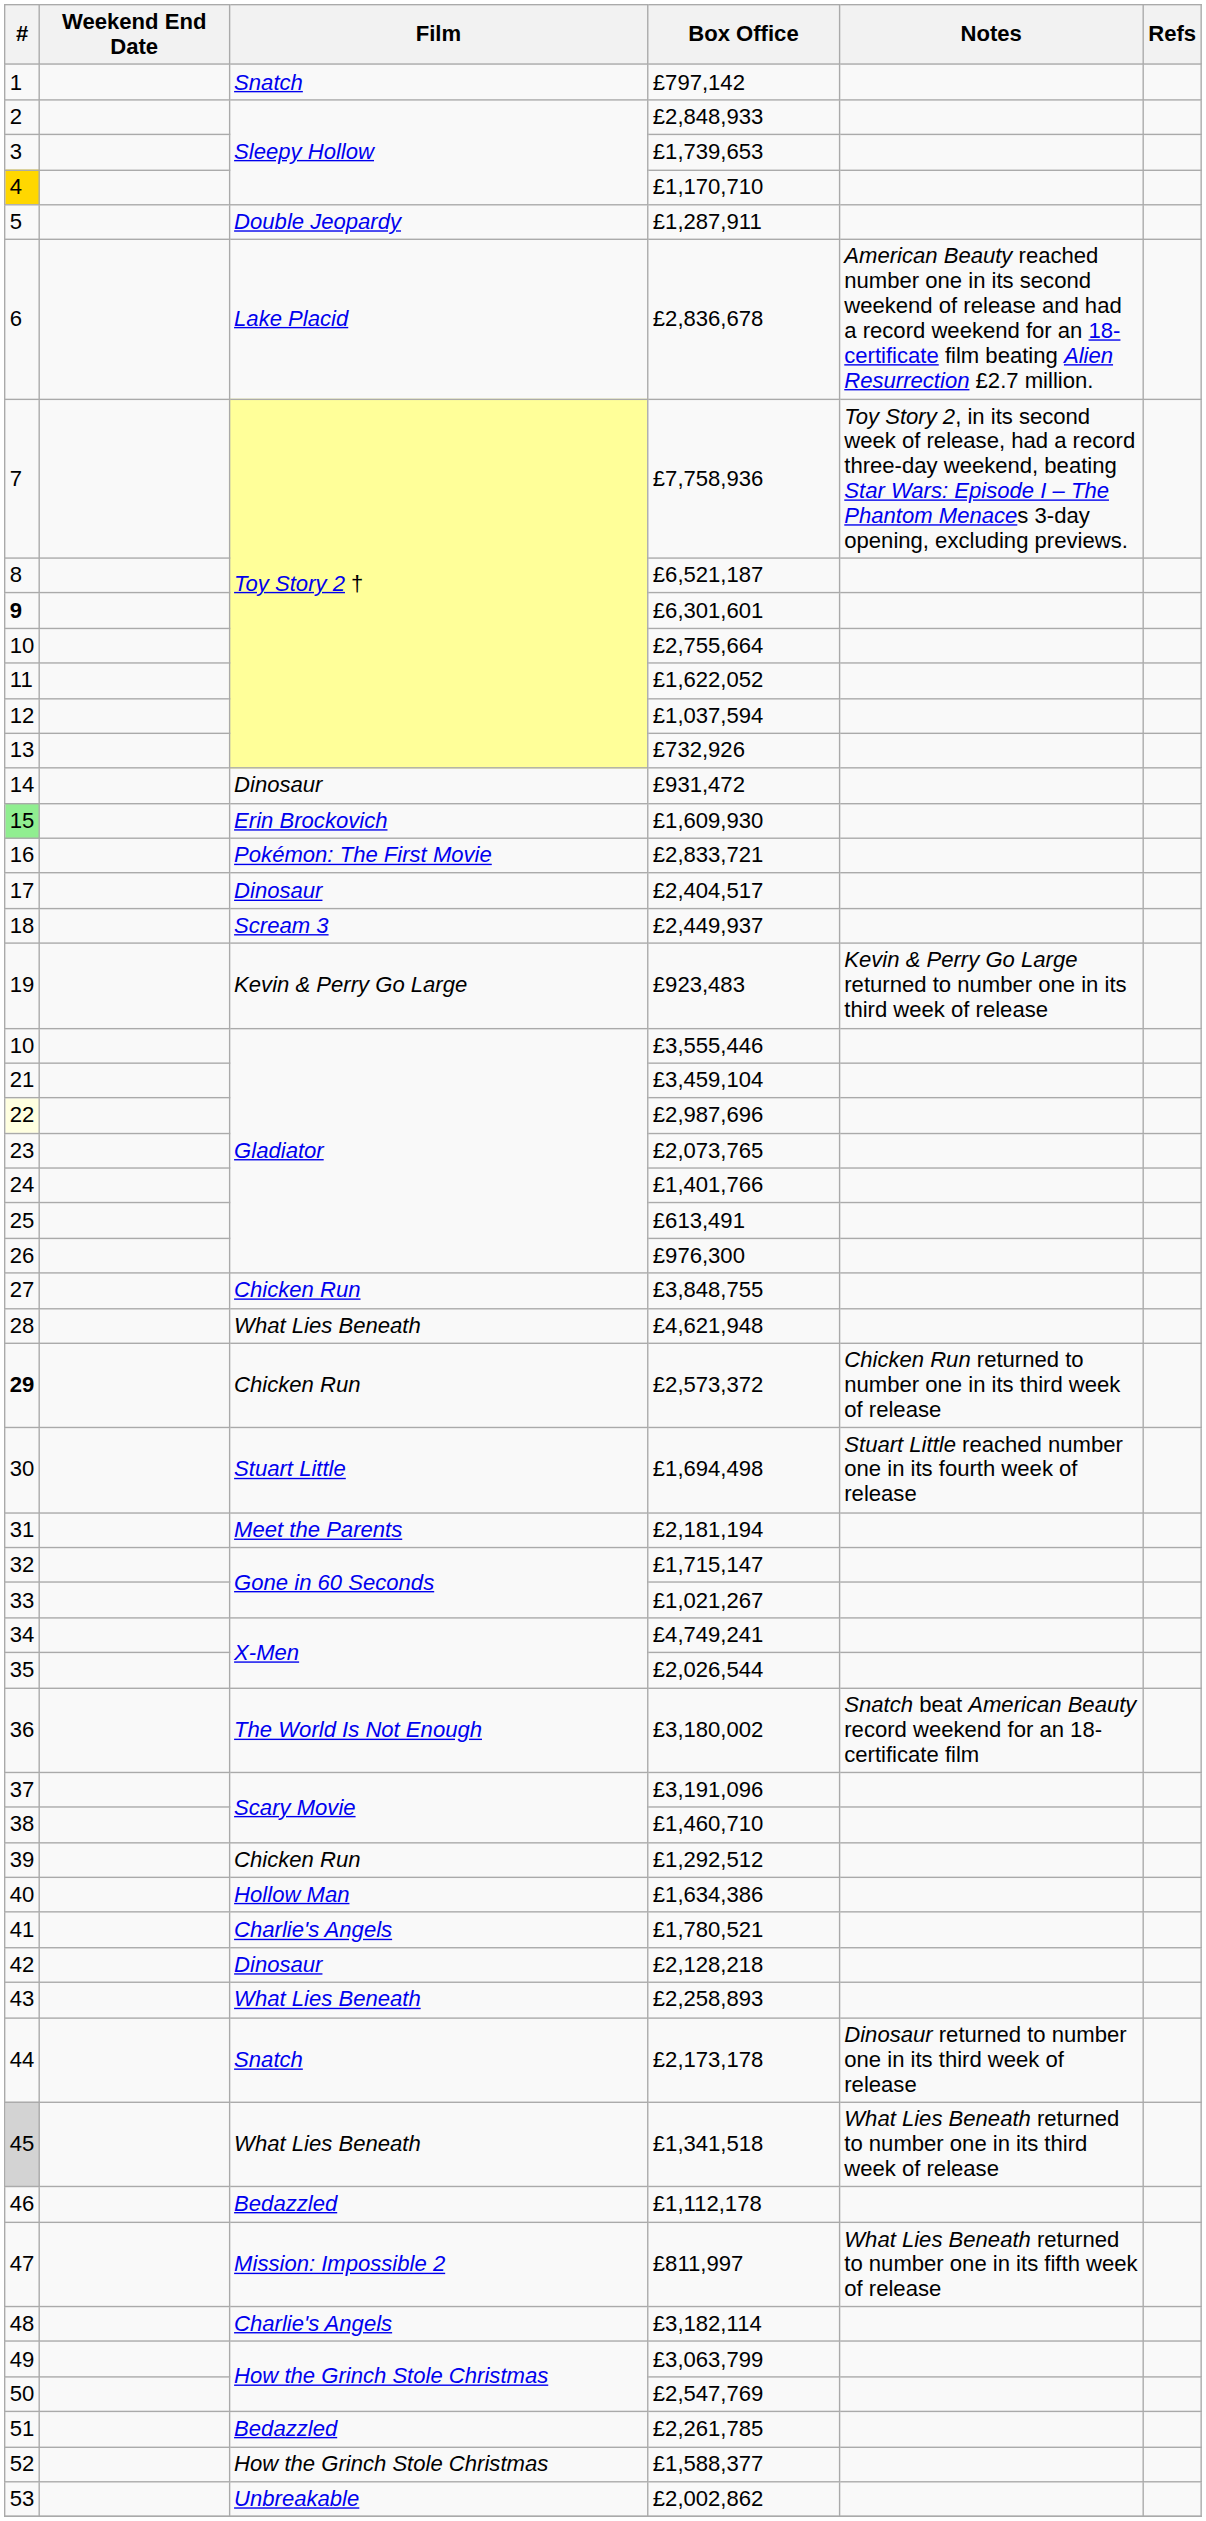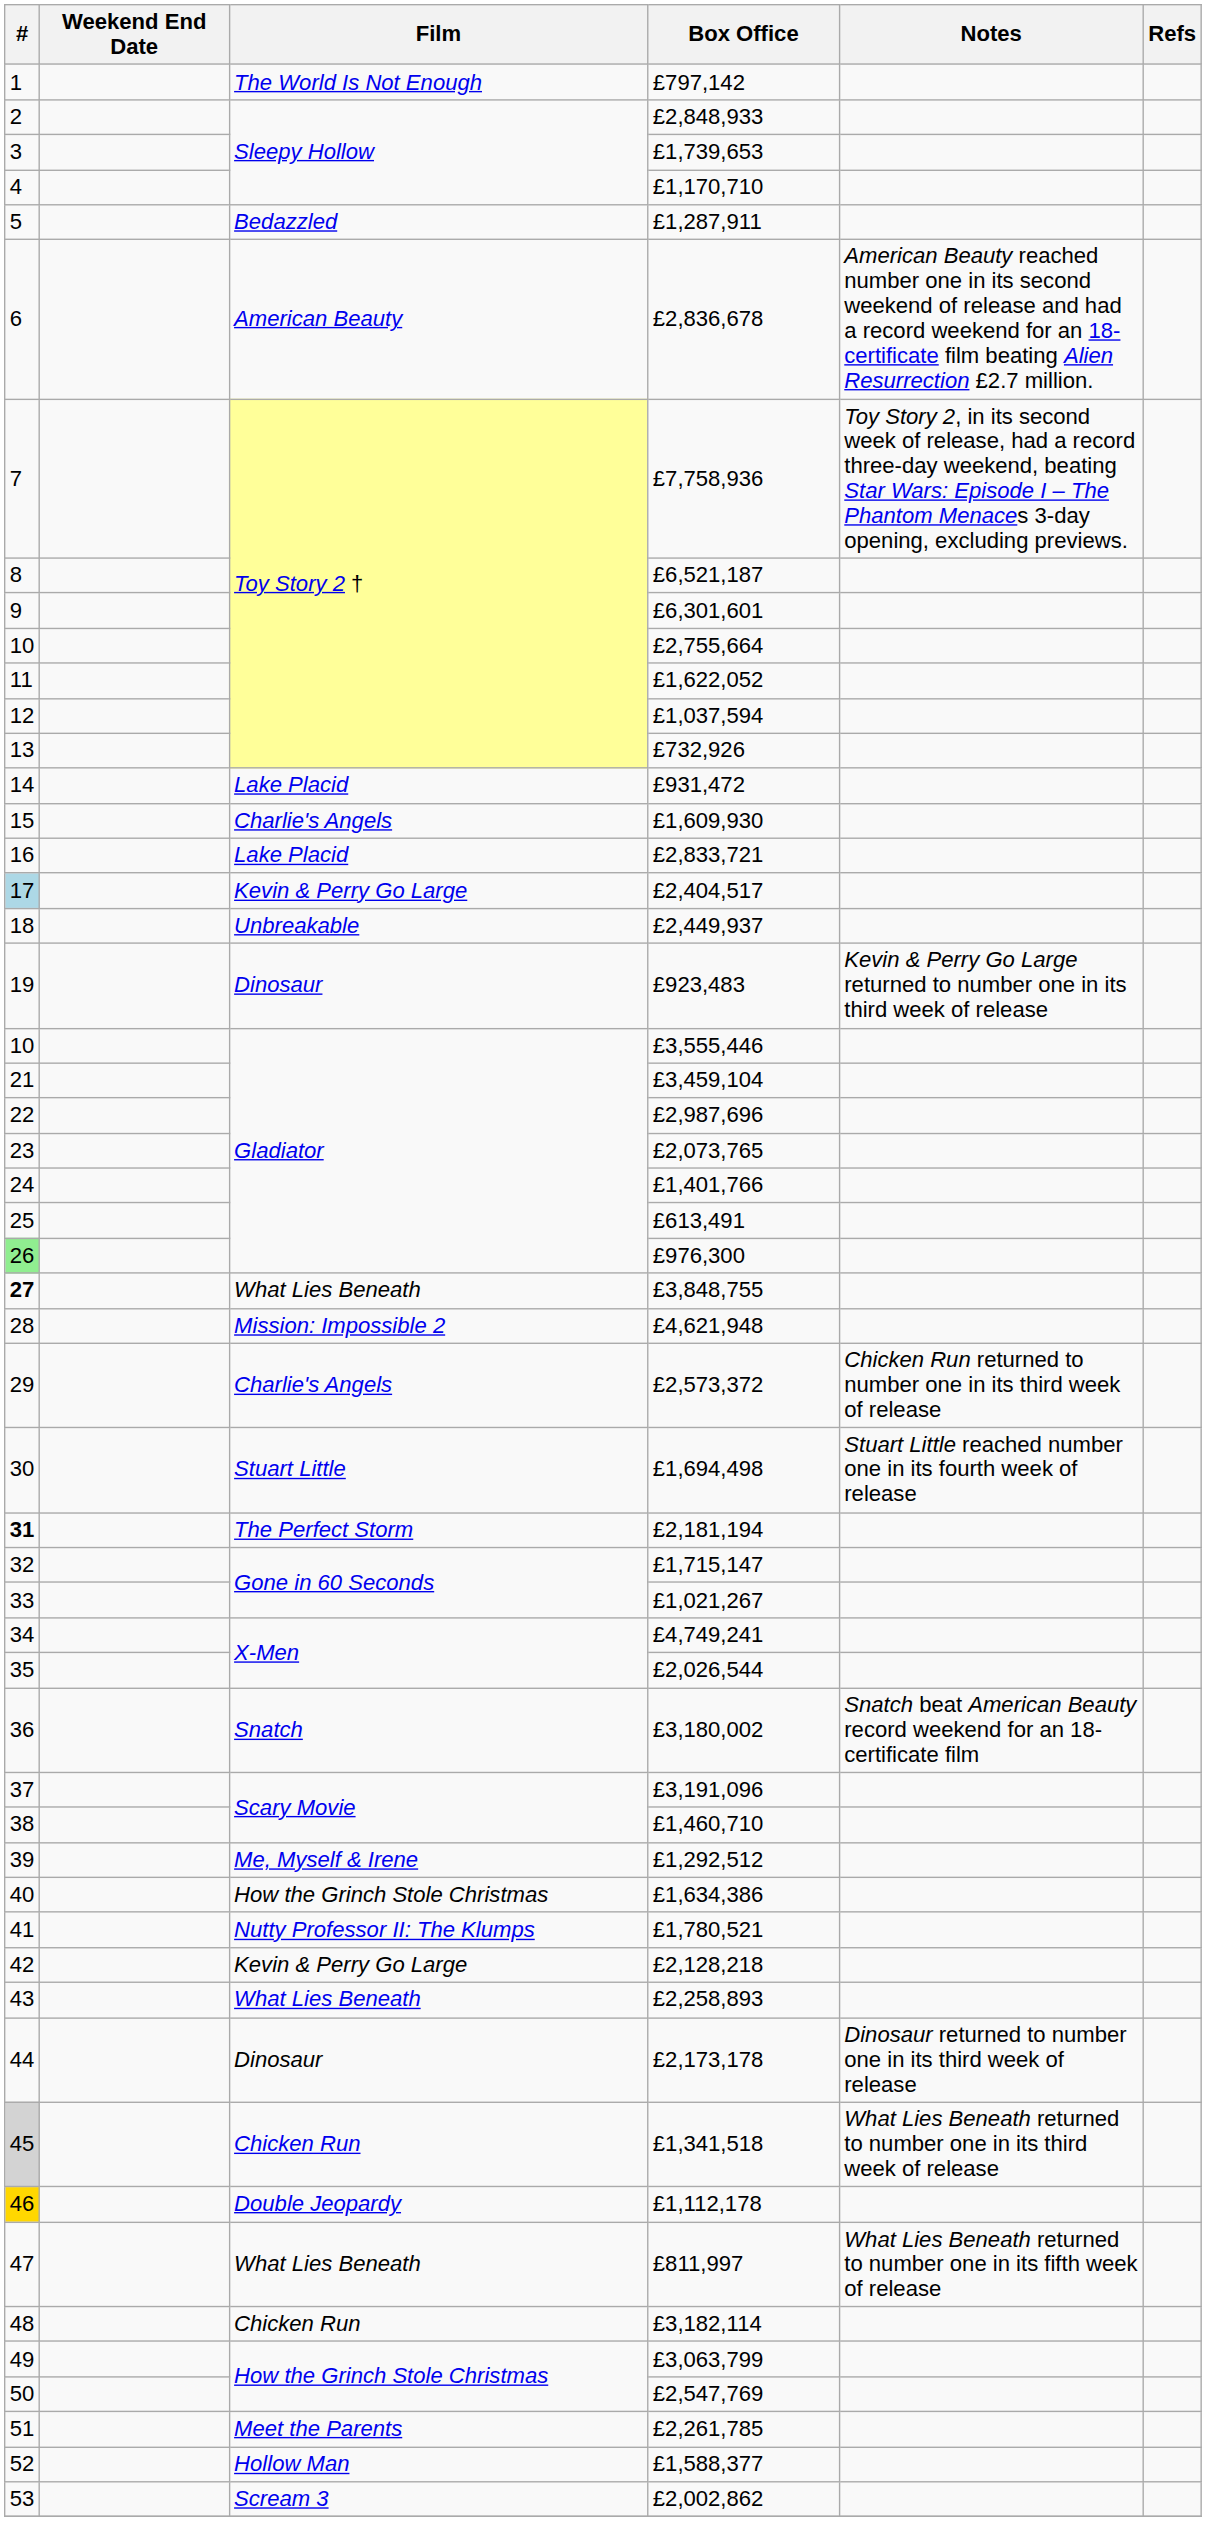 <table class="wikitable sortable">
 <tr>
 <th abbr="Week">#</th>
 <th abbr="Date" style="width:130px">Weekend End Date</th>
 <th width="35%">Film</th>
 <th width="16%">Box Office</th>
 <th>Notes</th>
 <th>Refs</th>
 </tr>
 <tr>
 <td>1</td>
 <td></td>
-<td><em><a href='#'>Snatch</a></em></td>
+<td><em><a href='#'>The World Is Not Enough</a></em></td>
 <td>£797,142</td>
 <td></td>
 <td></td>
 </tr>
 <tr>
 <td>2</td>
 <td></td>
 <td rowspan="3"><em><a href='#'>Sleepy Hollow</a></em></td>
 <td>£2,848,933</td>
 <td></td>
 <td></td>
 </tr>
 <tr>
 <td>3</td>
 <td></td>
 <td>£1,739,653</td>
 <td></td>
 <td></td>
 </tr>
 <tr>
-<td style="background: gold;">4</td>
+<td>4</td>
 <td></td>
 <td>£1,170,710</td>
 <td></td>
 <td></td>
 </tr>
 <tr>
 <td>5</td>
 <td></td>
-<td><em><a href='#'>Double Jeopardy</a></em></td>
+<td><em><a href='#'>Bedazzled</a></em></td>
 <td>£1,287,911</td>
 <td></td>
 <td></td>
 </tr>
 <tr>
 <td>6</td>
 <td></td>
-<td><em><a href='#'>Lake Placid</a></em></td>
+<td><em><a href='#'>American Beauty</a></em></td>
 <td>£2,836,678</td>
 <td><em>American Beauty</em> reached number one in its second weekend of release and had a record weekend for an <a href='#'>18-certificate</a> film beating <em><a href='#'>Alien Resurrection</a></em> £2.7 million.</td>
 <td></td>
 </tr>
 <tr>
 <td>7</td>
 <td></td>
 <td rowspan="7" style="background-color:#FFFF99"><em><a href='#'>Toy Story 2</a></em> †</td>
 <td>£7,758,936</td>
 <td><em>Toy Story 2</em>, in its second week of release, had a record three-day weekend, beating <em><a href='#'>Star Wars: Episode I – The Phantom Menace</a></em>s 3-day opening, excluding previews.</td>
 <td></td>
 </tr>
 <tr>
 <td>8</td>
 <td></td>
 <td>£6,521,187</td>
 <td></td>
 <td></td>
 </tr>
 <tr>
-<td><strong>9</strong></td>
+<td>9</td>
 <td></td>
 <td>£6,301,601</td>
 <td></td>
 <td></td>
 </tr>
 <tr>
 <td>10</td>
 <td></td>
 <td>£2,755,664</td>
 <td></td>
 <td></td>
 </tr>
 <tr>
 <td>11</td>
 <td></td>
 <td>£1,622,052</td>
 <td></td>
 <td></td>
 </tr>
 <tr>
 <td>12</td>
 <td></td>
 <td>£1,037,594</td>
 <td></td>
 <td></td>
 </tr>
 <tr>
 <td>13</td>
 <td></td>
 <td>£732,926</td>
 <td></td>
 <td></td>
 </tr>
 <tr>
 <td>14</td>
 <td></td>
-<td><em>Dinosaur</em></td>
+<td><em><a href='#'>Lake Placid</a></em></td>
 <td>£931,472</td>
 <td></td>
 <td></td>
 </tr>
 <tr>
-<td style="background: lightgreen;">15</td>
+<td>15</td>
 <td></td>
-<td><em><a href='#'>Erin Brockovich</a></em></td>
+<td><em><a href='#'>Charlie's Angels</a></em></td>
 <td>£1,609,930</td>
 <td></td>
 <td></td>
 </tr>
 <tr>
 <td>16</td>
 <td></td>
-<td><em><a href='#'>Pokémon: The First Movie</a></em></td>
+<td><em><a href='#'>Lake Placid</a></em></td>
 <td>£2,833,721</td>
 <td></td>
 <td></td>
 </tr>
 <tr>
-<td>17</td>
+<td style="background: lightblue;">17</td>
 <td></td>
-<td><em><a href='#'>Dinosaur</a></em></td>
+<td><em><a href='#'>Kevin & Perry Go Large</a></em></td>
 <td>£2,404,517</td>
 <td></td>
 <td></td>
 </tr>
 <tr>
 <td>18</td>
 <td></td>
-<td><em><a href='#'>Scream 3</a></em></td>
+<td><em><a href='#'>Unbreakable</a></em></td>
 <td>£2,449,937</td>
 <td></td>
 <td></td>
 </tr>
 <tr>
 <td>19</td>
 <td></td>
-<td><em>Kevin & Perry Go Large</em></td>
+<td><em><a href='#'>Dinosaur</a></em></td>
 <td>£923,483</td>
 <td><em>Kevin & Perry Go Large</em> returned to number one in its third week of release</td>
 <td></td>
 </tr>
 <tr>
 <td>10</td>
 <td></td>
 <td rowspan="7"><em><a href='#'>Gladiator</a></em></td>
 <td>£3,555,446</td>
 <td></td>
 <td></td>
 </tr>
 <tr>
 <td>21</td>
 <td></td>
 <td>£3,459,104</td>
 <td></td>
 <td></td>
 </tr>
 <tr>
-<td style="background: lightyellow;">22</td>
+<td>22</td>
 <td></td>
 <td>£2,987,696</td>
 <td></td>
 <td></td>
 </tr>
 <tr>
 <td>23</td>
 <td></td>
 <td>£2,073,765</td>
 <td></td>
 <td></td>
 </tr>
 <tr>
 <td>24</td>
 <td></td>
 <td>£1,401,766</td>
 <td></td>
 <td></td>
 </tr>
 <tr>
 <td>25</td>
 <td></td>
 <td>£613,491</td>
 <td></td>
 <td></td>
 </tr>
 <tr>
-<td>26</td>
+<td style="background: lightgreen;">26</td>
 <td></td>
 <td>£976,300</td>
 <td></td>
 <td></td>
 </tr>
 <tr>
-<td>27</td>
+<td><strong>27</strong></td>
 <td></td>
-<td><em><a href='#'>Chicken Run</a></em></td>
+<td><em>What Lies Beneath</em></td>
 <td>£3,848,755</td>
 <td></td>
 <td></td>
 </tr>
 <tr>
 <td>28</td>
 <td></td>
-<td><em>What Lies Beneath</em></td>
+<td><em><a href='#'>Mission: Impossible 2</a></em></td>
 <td>£4,621,948</td>
 <td></td>
 <td></td>
 </tr>
 <tr>
-<td><strong>29</strong></td>
+<td>29</td>
 <td></td>
-<td><em>Chicken Run</em></td>
+<td><em><a href='#'>Charlie's Angels</a></em></td>
 <td>£2,573,372</td>
 <td><em>Chicken Run</em> returned to number one in its third week of release</td>
 <td></td>
 </tr>
 <tr>
 <td>30</td>
 <td></td>
 <td><em><a href='#'>Stuart Little</a></em></td>
 <td>£1,694,498</td>
 <td><em>Stuart Little</em> reached number one in its fourth week of release</td>
 <td></td>
 </tr>
 <tr>
-<td>31</td>
+<td><strong>31</strong></td>
 <td></td>
-<td><em><a href='#'>Meet the Parents</a></em></td>
+<td><em><a href='#'>The Perfect Storm</a></em></td>
 <td>£2,181,194</td>
 <td></td>
 <td></td>
 </tr>
 <tr>
 <td>32</td>
 <td></td>
 <td rowspan="2"><em><a href='#'>Gone in 60 Seconds</a></em></td>
 <td>£1,715,147</td>
 <td></td>
 <td></td>
 </tr>
 <tr>
 <td>33</td>
 <td></td>
 <td>£1,021,267</td>
 <td></td>
 <td></td>
 </tr>
 <tr>
 <td>34</td>
 <td></td>
 <td rowspan="2"><em><a href='#'>X-Men</a></em></td>
 <td>£4,749,241</td>
 <td></td>
 <td></td>
 </tr>
 <tr>
 <td>35</td>
 <td></td>
 <td>£2,026,544</td>
 <td></td>
 <td></td>
 </tr>
 <tr>
 <td>36</td>
 <td></td>
-<td><em><a href='#'>The World Is Not Enough</a></em></td>
+<td><em><a href='#'>Snatch</a></em></td>
 <td>£3,180,002</td>
 <td><em>Snatch</em> beat <em>American Beauty</em> record weekend for an 18-certificate film</td>
 <td></td>
 </tr>
 <tr>
 <td>37</td>
 <td></td>
 <td rowspan="2"><em><a href='#'>Scary Movie</a></em></td>
 <td>£3,191,096</td>
 <td></td>
 <td></td>
 </tr>
 <tr>
 <td>38</td>
 <td></td>
 <td>£1,460,710</td>
 <td></td>
 <td></td>
 </tr>
 <tr>
 <td>39</td>
 <td></td>
-<td><em>Chicken Run</em></td>
+<td><em><a href='#'>Me, Myself & Irene</a></em></td>
 <td>£1,292,512</td>
 <td></td>
 <td></td>
 </tr>
 <tr>
 <td>40</td>
 <td></td>
-<td><em><a href='#'>Hollow Man</a></em></td>
+<td><em>How the Grinch Stole Christmas</em></td>
 <td>£1,634,386</td>
 <td></td>
 <td></td>
 </tr>
 <tr>
 <td>41</td>
 <td></td>
-<td><em><a href='#'>Charlie's Angels</a></em></td>
+<td><em><a href='#'>Nutty Professor II: The Klumps</a></em></td>
 <td>£1,780,521</td>
 <td></td>
 <td></td>
 </tr>
 <tr>
 <td>42</td>
 <td></td>
-<td><em><a href='#'>Dinosaur</a></em></td>
+<td><em>Kevin & Perry Go Large</em></td>
 <td>£2,128,218</td>
 <td></td>
 <td></td>
 </tr>
 <tr>
 <td>43</td>
 <td></td>
 <td><em><a href='#'>What Lies Beneath</a></em></td>
 <td>£2,258,893</td>
 <td></td>
 <td></td>
 </tr>
 <tr>
 <td>44</td>
 <td></td>
-<td><em><a href='#'>Snatch</a></em></td>
+<td><em>Dinosaur</em></td>
 <td>£2,173,178</td>
 <td><em>Dinosaur</em> returned to number one in its third week of release</td>
 <td></td>
 </tr>
 <tr>
 <td style="background: lightgrey;">45</td>
 <td></td>
-<td><em>What Lies Beneath</em></td>
+<td><em><a href='#'>Chicken Run</a></em></td>
 <td>£1,341,518</td>
 <td><em>What Lies Beneath</em> returned to number one in its third week of release</td>
 <td></td>
 </tr>
 <tr>
-<td>46</td>
+<td style="background: gold;">46</td>
 <td></td>
-<td><em><a href='#'>Bedazzled</a></em></td>
+<td><em><a href='#'>Double Jeopardy</a></em></td>
 <td>£1,112,178</td>
 <td></td>
 <td></td>
 </tr>
 <tr>
 <td>47</td>
 <td></td>
-<td><em><a href='#'>Mission: Impossible 2</a></em></td>
+<td><em>What Lies Beneath</em></td>
 <td>£811,997</td>
 <td><em>What Lies Beneath</em> returned to number one in its fifth week of release</td>
 <td></td>
 </tr>
 <tr>
 <td>48</td>
 <td></td>
-<td><em><a href='#'>Charlie's Angels</a></em></td>
+<td><em>Chicken Run</em></td>
 <td>£3,182,114</td>
 <td></td>
 <td></td>
 </tr>
 <tr>
 <td>49</td>
 <td></td>
 <td rowspan="2"><em><a href='#'>How the Grinch Stole Christmas</a></em></td>
 <td>£3,063,799</td>
 <td></td>
 <td></td>
 </tr>
 <tr>
 <td>50</td>
 <td></td>
 <td>£2,547,769</td>
 <td></td>
 <td></td>
 </tr>
 <tr>
 <td>51</td>
 <td></td>
-<td><em><a href='#'>Bedazzled</a></em></td>
+<td><em><a href='#'>Meet the Parents</a></em></td>
 <td>£2,261,785</td>
 <td></td>
 <td></td>
 </tr>
 <tr>
 <td>52</td>
 <td></td>
-<td><em>How the Grinch Stole Christmas</em></td>
+<td><em><a href='#'>Hollow Man</a></em></td>
 <td>£1,588,377</td>
 <td></td>
 <td></td>
 </tr>
 <tr>
 <td>53</td>
 <td></td>
-<td><em><a href='#'>Unbreakable</a></em></td>
+<td><em><a href='#'>Scream 3</a></em></td>
 <td>£2,002,862</td>
 <td></td>
 <td></td>
 </tr>
 <tr>
 </tr>
 </table>
